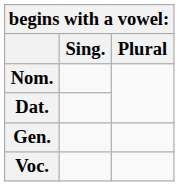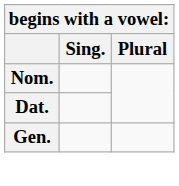 <table class="wikitable">
 <tr>
 <th colspan="3">begins with a vowel:</th>
 </tr>
 <tr>
 <th></th>
 <th>Sing.</th>
 <th>Plural</th>
 </tr>
 <tr>
 <th>Nom.</th>
 <td></td>
 <td rowspan="2"></td>
 </tr>
 <tr>
 <th>Dat.</th>
 <td></td>
 </tr>
 <tr>
 <th>Gen.</th>
 <td></td>
 <td {{nowrap></td>
 </tr>
-<tr>
-<th>Voc.</th>
-<td></td>
-<td></td>
-</tr>
 </table>
